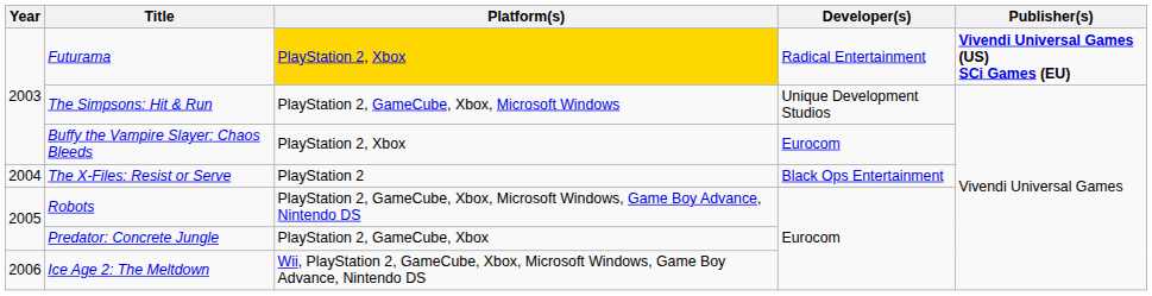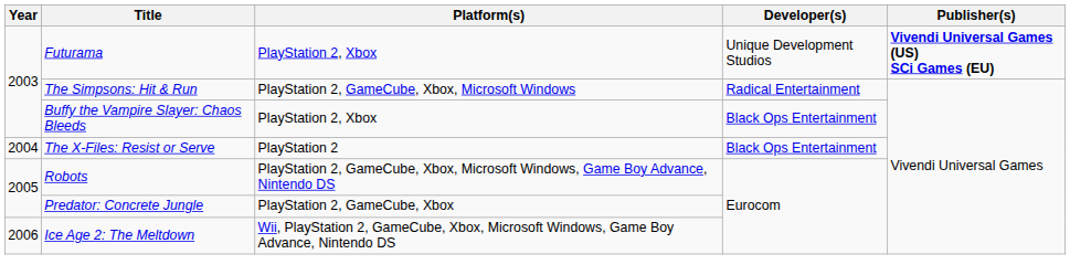 <table class="wikitable sortable">
 <tr>
 <th>Year</th>
 <th>Title</th>
 <th>Platform(s)</th>
 <th>Developer(s)</th>
 <th>Publisher(s)</th>
 </tr>
 <tr>
 <td rowspan="3">2003</td>
 <td><em><a href='#'>Futurama</a></em></td>
-<td style="background: gold;"><a href='#'>PlayStation 2</a>, <a href='#'>Xbox</a></td>
-<td><a href='#'>Radical Entertainment</a></td>
+<td><a href='#'>PlayStation 2</a>, <a href='#'>Xbox</a></td>
+<td>Unique Development Studios</td>
 <td><strong><a href='#'>Vivendi Universal Games</a> (US) <br> <a href='#'>SCi Games</a> (EU)</strong></td>
 </tr>
 <tr>
 <td><em><a href='#'>The Simpsons: Hit & Run</a></em></td>
 <td>PlayStation 2, <a href='#'>GameCube</a>, Xbox, <a href='#'>Microsoft Windows</a></td>
-<td>Unique Development Studios</td>
+<td><a href='#'>Radical Entertainment</a></td>
 <td rowspan="6">Vivendi Universal Games</td>
 </tr>
 <tr>
 <td><em><a href='#'>Buffy the Vampire Slayer: Chaos Bleeds</a></em></td>
 <td>PlayStation 2, Xbox</td>
-<td><a href='#'>Eurocom</a></td>
+<td><a href='#'>Black Ops Entertainment</a></td>
 </tr>
 <tr>
 <td>2004</td>
 <td><em><a href='#'>The X-Files: Resist or Serve</a></em></td>
 <td>PlayStation 2</td>
 <td><a href='#'>Black Ops Entertainment</a></td>
 </tr>
 <tr>
 <td rowspan="2">2005</td>
 <td><em><a href='#'>Robots</a></em></td>
 <td>PlayStation 2, GameCube, Xbox, Microsoft Windows, <a href='#'>Game Boy Advance</a>, <a href='#'>Nintendo DS</a></td>
 <td rowspan="3">Eurocom</td>
 </tr>
 <tr>
 <td><em><a href='#'>Predator: Concrete Jungle</a></em></td>
 <td>PlayStation 2, GameCube, Xbox</td>
 </tr>
 <tr>
 <td>2006</td>
 <td><em><a href='#'>Ice Age 2: The Meltdown</a></em></td>
 <td><a href='#'>Wii</a>, PlayStation 2, GameCube, Xbox, Microsoft Windows, Game Boy Advance, Nintendo DS</td>
 </tr>
 </table>
